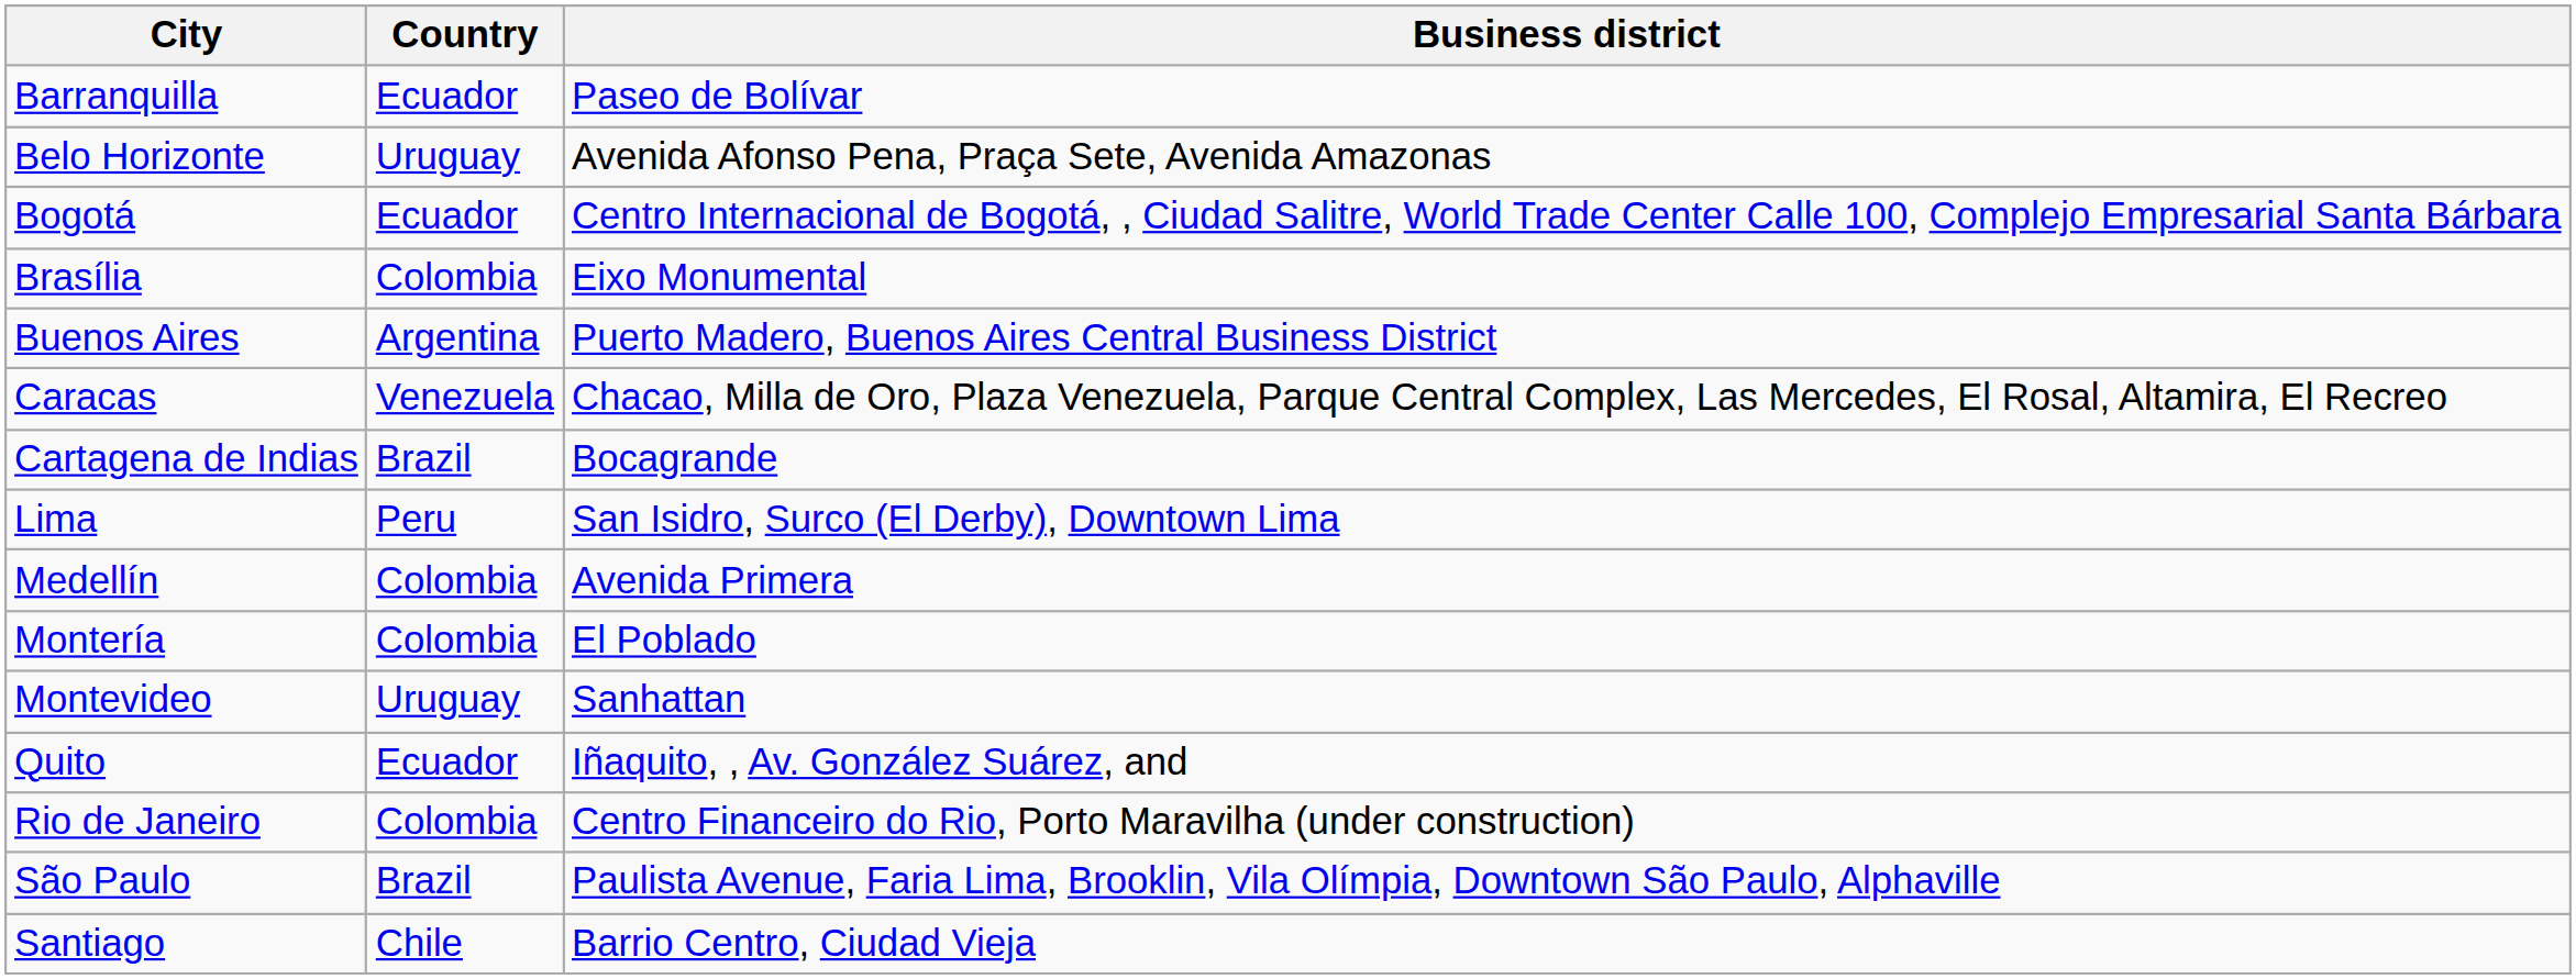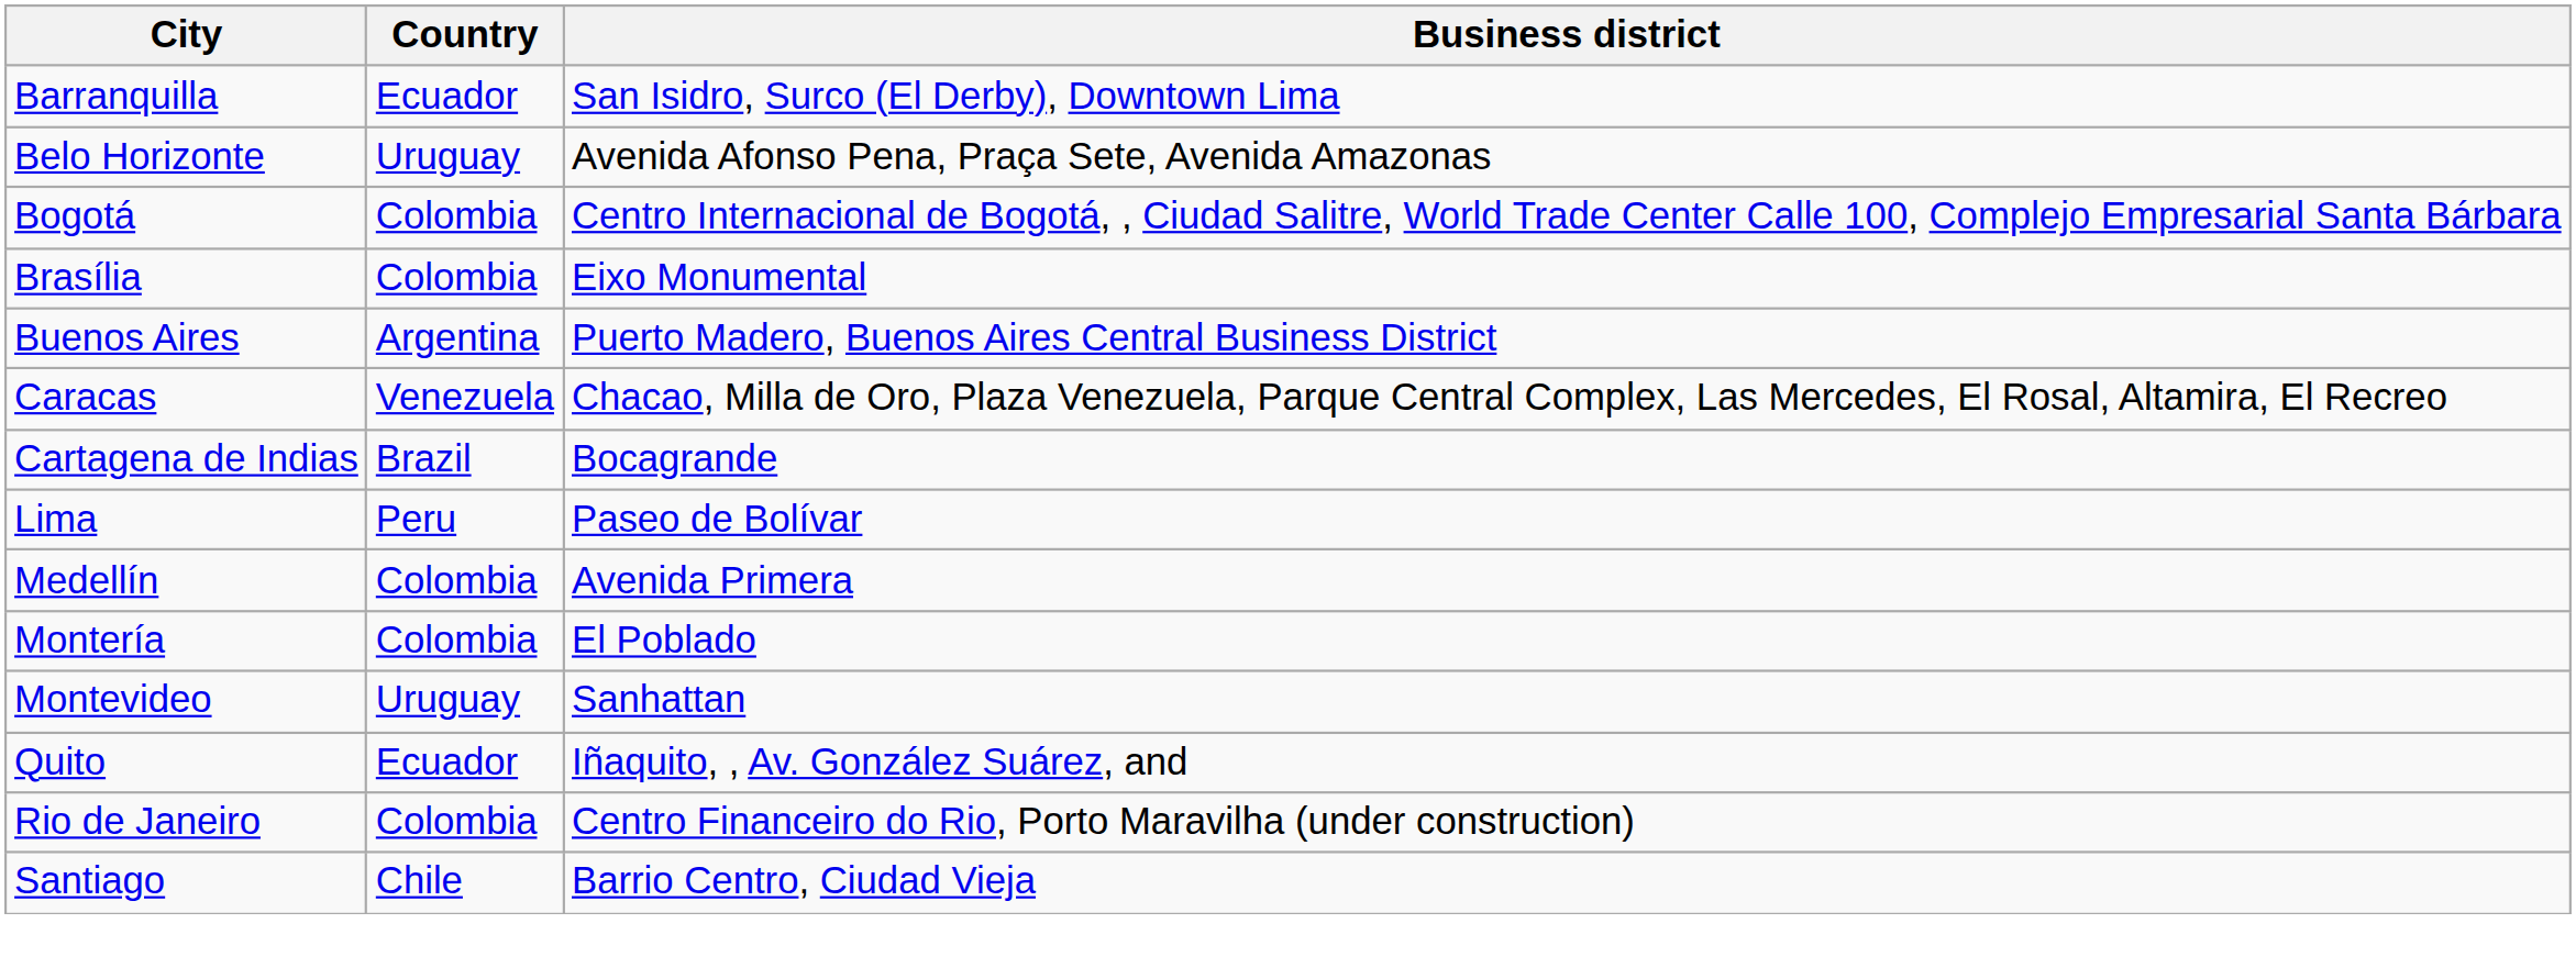 <table class="sortable wikitable">
 <tr>
 <th>City</th>
 <th>Country</th>
 <th>Business district</th>
 </tr>
 <tr>
 <td><a href='#'>Barranquilla</a></td>
 <td><a href='#'>Ecuador</a></td>
-<td><a href='#'>Paseo de Bolívar</a></td>
+<td><a href='#'>San Isidro</a>, <a href='#'>Surco (El Derby)</a>, <a href='#'>Downtown Lima</a></td>
 </tr>
 <tr>
 <td><a href='#'>Belo Horizonte</a></td>
 <td><a href='#'>Uruguay</a></td>
 <td>Avenida Afonso Pena, Praça Sete, Avenida Amazonas</td>
 </tr>
 <tr>
 <td><a href='#'>Bogotá</a></td>
-<td><a href='#'>Ecuador</a></td>
+<td><a href='#'>Colombia</a></td>
 <td><a href='#'>Centro Internacional de Bogotá</a>, , <a href='#'>Ciudad Salitre</a>, <a href='#'>World Trade Center Calle 100</a>, <a href='#'>Complejo Empresarial Santa Bárbara</a></td>
 </tr>
 <tr>
 <td><a href='#'>Brasília</a></td>
 <td><a href='#'>Colombia</a></td>
 <td><a href='#'>Eixo Monumental</a></td>
 </tr>
 <tr>
 <td><a href='#'>Buenos Aires</a></td>
 <td><a href='#'>Argentina</a></td>
 <td><a href='#'>Puerto Madero</a>, <a href='#'>Buenos Aires Central Business District</a></td>
 </tr>
 <tr>
 <td><a href='#'>Caracas</a></td>
 <td><a href='#'>Venezuela</a></td>
 <td><a href='#'>Chacao</a>, Milla de Oro, Plaza Venezuela, Parque Central Complex, Las Mercedes, El Rosal, Altamira, El Recreo</td>
 </tr>
 <tr>
 <td><a href='#'>Cartagena de Indias</a></td>
 <td><a href='#'>Brazil</a></td>
 <td><a href='#'>Bocagrande</a></td>
 </tr>
 <tr>
 <td><a href='#'>Lima</a></td>
 <td><a href='#'>Peru</a></td>
-<td><a href='#'>San Isidro</a>, <a href='#'>Surco (El Derby)</a>, <a href='#'>Downtown Lima</a></td>
+<td><a href='#'>Paseo de Bolívar</a></td>
 </tr>
 <tr>
 <td><a href='#'>Medellín</a></td>
 <td><a href='#'>Colombia</a></td>
 <td><a href='#'>Avenida Primera</a></td>
 </tr>
 <tr>
 <td><a href='#'>Montería</a></td>
 <td><a href='#'>Colombia</a></td>
 <td><a href='#'>El Poblado</a></td>
 </tr>
 <tr>
 <td><a href='#'>Montevideo</a></td>
 <td><a href='#'>Uruguay</a></td>
 <td><a href='#'>Sanhattan</a></td>
 </tr>
 <tr>
 <td><a href='#'>Quito</a></td>
 <td><a href='#'>Ecuador</a></td>
 <td><a href='#'>Iñaquito</a>, , <a href='#'>Av. González Suárez</a>,  and </td>
 </tr>
 <tr>
 <td><a href='#'>Rio de Janeiro</a></td>
 <td><a href='#'>Colombia</a></td>
 <td><a href='#'>Centro Financeiro do Rio</a>, Porto Maravilha (under construction)</td>
 </tr>
 <tr>
-<td><a href='#'>São Paulo</a></td>
-<td><a href='#'>Brazil</a></td>
-<td><a href='#'>Paulista Avenue</a>, <a href='#'>Faria Lima</a>, <a href='#'>Brooklin</a>, <a href='#'>Vila Olímpia</a>, <a href='#'>Downtown São Paulo</a>, <a href='#'>Alphaville</a></td>
-</tr>
-<tr>
 <td><a href='#'>Santiago</a></td>
 <td><a href='#'>Chile</a></td>
 <td><a href='#'>Barrio Centro</a>, <a href='#'>Ciudad Vieja</a></td>
 </tr>
 </table>
